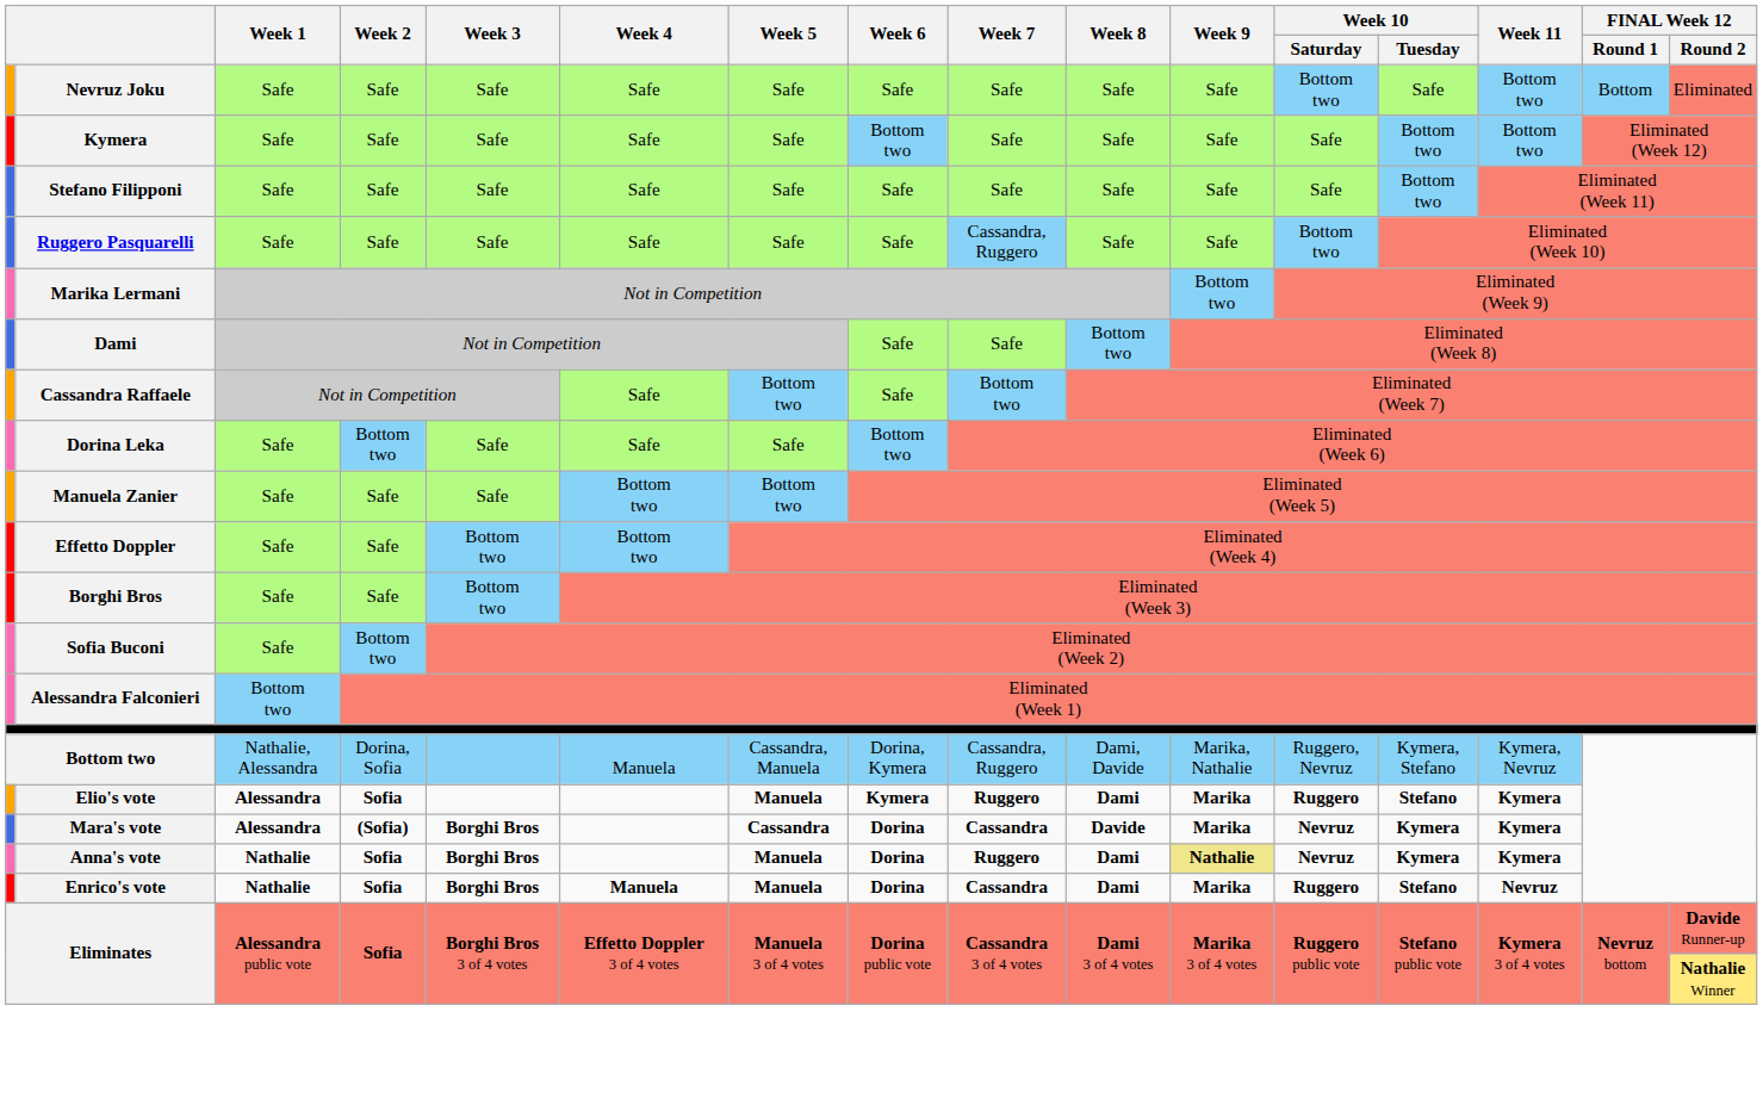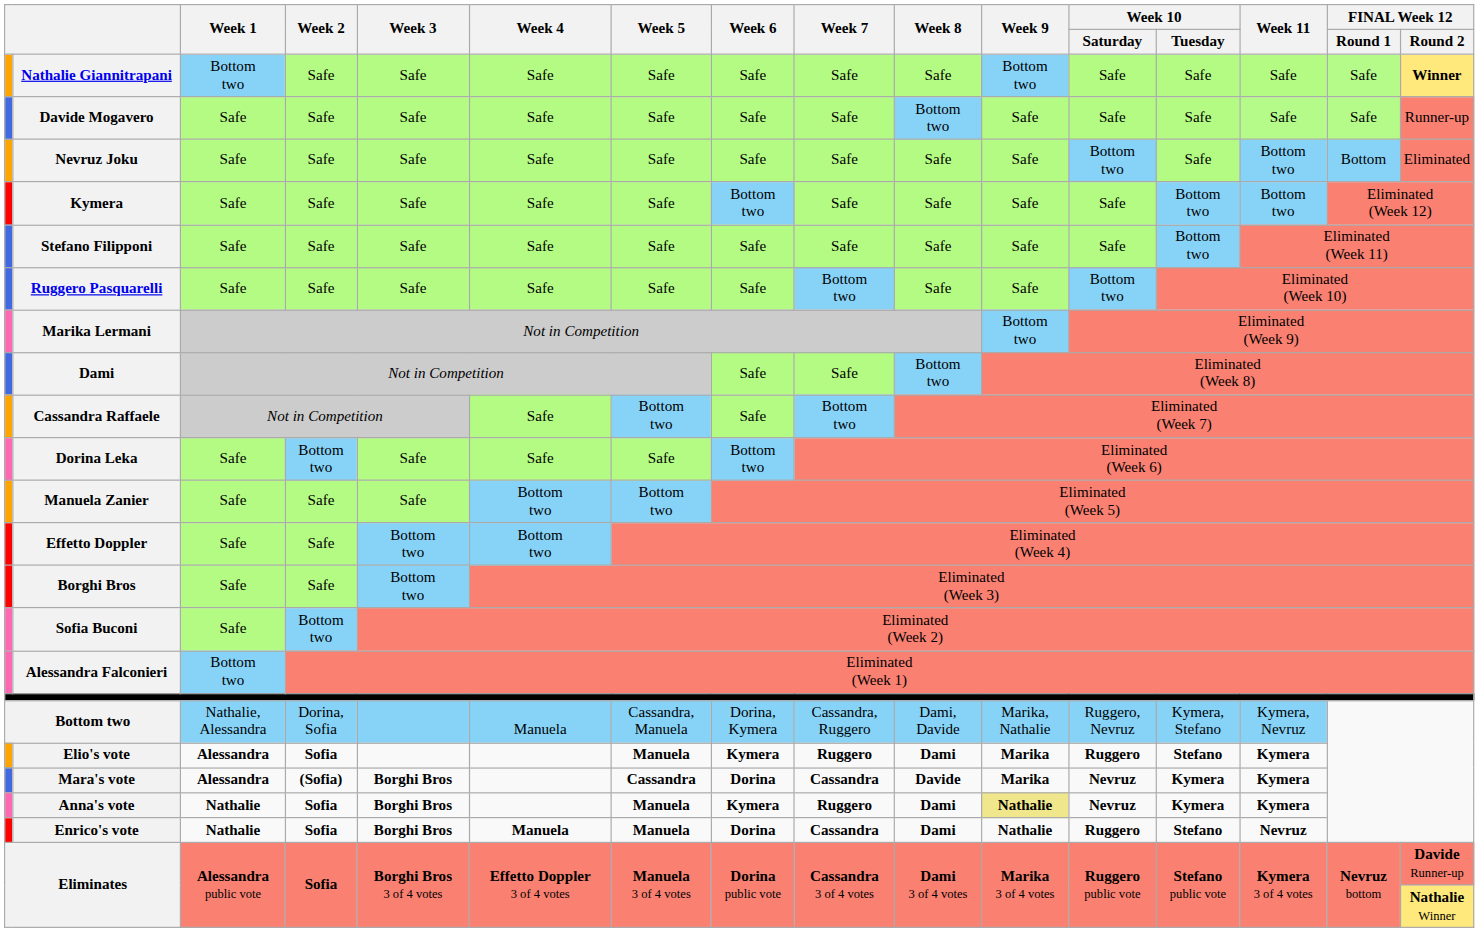 <table class="wikitable" style="text-align:center; font-size:80%">
 <tr>
 <th rowspan=2 colspan=2 style="width:12%"></th>
 <th rowspan=2>Week 1</th>
 <th rowspan=2>Week 2</th>
 <th rowspan=2>Week 3</th>
 <th rowspan=2>Week 4</th>
 <th rowspan=2>Week 5</th>
 <th rowspan=2>Week 6</th>
 <th rowspan=2>Week 7</th>
 <th rowspan=2>Week 8</th>
 <th rowspan=2>Week 9</th>
 <th colspan=2>Week 10</th>
 <th rowspan=2>Week 11</th>
 <th colspan=2>FINAL Week 12</th>
 </tr>
 <tr>
 <th>Saturday</th>
 <th>Tuesday</th>
 <th><strong>Round 1</strong></th>
 <th><strong>Round 2</strong></th>
+</tr>
+<tr>
+<th style="background:#FFA500"></th>
+<th><a href='#'>Nathalie Giannitrapani</a></th>
+<td style="background:#87D3F8">Bottom<br>two</td>
+<td style="background:#B4FB84">Safe</td>
+<td style="background:#B4FB84">Safe</td>
+<td style="background:#B4FB84">Safe</td>
+<td style="background:#B4FB84">Safe</td>
+<td style="background:#B4FB84">Safe</td>
+<td style="background:#B4FB84">Safe</td>
+<td style="background:#B4FB84">Safe</td>
+<td style="background:#87D3F8">Bottom<br>two</td>
+<td style="background:#B4FB84">Safe</td>
+<td style="background:#B4FB84">Safe</td>
+<td style="background:#B4FB84">Safe</td>
+<td style="background:#B4FB8A">Safe</td>
+<td style="background:#FFE87C"><strong>Winner</strong><br></td>
+</tr>
+<tr>
+<th style="background:#4169E1"></th>
+<th>Davide Mogavero</th>
+<td style="background:#B4FB84">Safe</td>
+<td style="background:#B4FB84">Safe</td>
+<td style="background:#B4FB84">Safe</td>
+<td style="background:#B4FB84">Safe</td>
+<td style="background:#B4FB84">Safe</td>
+<td style="background:#B4FB84">Safe</td>
+<td style="background:#B4FB84">Safe</td>
+<td style="background:#87D3F8">Bottom<br>two</td>
+<td style="background:#B4FB84">Safe</td>
+<td style="background:#B4FB84">Safe</td>
+<td style="background:#B4FB84">Safe</td>
+<td style="background:#B4FB8A">Safe</td>
+<td style="background:#B4FB8A">Safe</td>
+<td style="background:#FA8072">Runner-up<br></td>
 </tr>
 <tr>
 <th style="background:#FFA500"></th>
 <th>Nevruz Joku</th>
 <td style="background:#B4FB84">Safe</td>
 <td style="background:#B4FB84">Safe</td>
 <td style="background:#B4FB84">Safe</td>
 <td style="background:#B4FB84">Safe</td>
 <td style="background:#B4FB84">Safe</td>
 <td style="background:#B4FB84">Safe</td>
 <td style="background:#B4FB84">Safe</td>
 <td style="background:#B4FB84">Safe</td>
 <td style="background:#B4FB84">Safe</td>
 <td style="background:#87D3F8">Bottom<br>two</td>
 <td style="background:#B4FB84">Safe</td>
 <td style="background:#87D3F8">Bottom<br>two</td>
 <td style="background:#87D3F8">Bottom</td>
 <td style="background:#FA8072">Eliminated<br></td>
 </tr>
 <tr>
 <th style="background:#FF0000"></th>
 <th>Kymera</th>
 <td style="background:#B4FB84">Safe</td>
 <td style="background:#B4FB84">Safe</td>
 <td style="background:#B4FB84">Safe</td>
 <td style="background:#B4FB84">Safe</td>
 <td style="background:#B4FB84">Safe</td>
 <td style="background:#87D3F8">Bottom<br>two</td>
 <td style="background:#B4FB84">Safe</td>
 <td style="background:#B4FB84">Safe</td>
 <td style="background:#B4FB84">Safe</td>
 <td style="background:#B4FB84">Safe</td>
 <td style="background:#87D3F8">Bottom<br>two</td>
 <td style="background:#87D3F8">Bottom<br>two</td>
 <td style="background:#FA8072" colspan=2>Eliminated<br>(Week 12)</td>
 </tr>
 <tr>
 <th style="background:#4169E1"></th>
 <th>Stefano Filipponi</th>
 <td style="background:#B4FB84">Safe</td>
 <td style="background:#B4FB84">Safe</td>
 <td style="background:#B4FB84">Safe</td>
 <td style="background:#B4FB84">Safe</td>
 <td style="background:#B4FB84">Safe</td>
 <td style="background:#B4FB84">Safe</td>
 <td style="background:#B4FB84">Safe</td>
 <td style="background:#B4FB84">Safe</td>
 <td style="background:#B4FB84">Safe</td>
 <td style="background:#B4FB84">Safe</td>
 <td style="background:#87D3F8">Bottom<br>two</td>
 <td style="background:#FA8072" colspan=3>Eliminated<br>(Week 11)</td>
 </tr>
 <tr>
 <th style="background:#4169E1"></th>
 <th><a href='#'>Ruggero Pasquarelli</a></th>
 <td style="background:#B4FB84">Safe</td>
 <td style="background:#B4FB84">Safe</td>
 <td style="background:#B4FB84">Safe</td>
 <td style="background:#B4FB84">Safe</td>
 <td style="background:#B4FB84">Safe</td>
 <td style="background:#B4FB84">Safe</td>
-<td style="background:#87D3F8">Cassandra,<br>Ruggero</td>
+<td style="background:#87D3F8">Bottom<br>two</td>
 <td style="background:#B4FB84">Safe</td>
 <td style="background:#B4FB84">Safe</td>
 <td style="background:#87D3F8">Bottom<br>two</td>
 <td style="background:#FA8072" colspan=4>Eliminated<br>(Week 10)</td>
 </tr>
 <tr>
 <th style="background:#FF69B4"></th>
 <th>Marika Lermani</th>
 <td style="background:#CCCCCC;" colspan="8"><em>Not in Competition</em></td>
 <td style="background:#87D3F8">Bottom<br>two</td>
 <td style="background:#FA8072" colspan=5>Eliminated<br>(Week 9)</td>
 </tr>
 <tr>
 <th style="background:#4169E1"></th>
 <th>Dami</th>
 <td style="background:#CCCCCC;" colspan="5"><em>Not in Competition</em></td>
 <td style="background:#B4FB84">Safe</td>
 <td style="background:#B4FB84">Safe</td>
 <td style="background:#87D3F8">Bottom<br>two</td>
 <td style="background:#FA8072" colspan=6>Eliminated<br>(Week 8)</td>
 </tr>
 <tr>
 <th style="background:#FFA500"></th>
 <th>Cassandra Raffaele</th>
 <td style="background:#CCCCCC;" colspan="3"><em>Not in Competition</em></td>
 <td style="background:#B4FB84">Safe</td>
 <td style="background:#87D3F8">Bottom<br>two</td>
 <td style="background:#B4FB84">Safe</td>
 <td style="background:#87D3F8">Bottom<br>two</td>
 <td style="background:#FA8072" colspan=7>Eliminated<br>(Week 7)</td>
 </tr>
 <tr>
 <th style="background:#FF69B4"></th>
 <th>Dorina Leka</th>
 <td style="background:#B4FB84">Safe</td>
 <td style="background:#87D3F8">Bottom<br>two</td>
 <td style="background:#B4FB84">Safe</td>
 <td style="background:#B4FB84">Safe</td>
 <td style="background:#B4FB84">Safe</td>
 <td style="background:#87D3F8">Bottom<br>two</td>
 <td style="background:#FA8072" colspan=8>Eliminated<br>(Week 6)</td>
 </tr>
 <tr>
 <th style="background:#FFA500"></th>
 <th>Manuela Zanier</th>
 <td style="background:#B4FB84">Safe</td>
 <td style="background:#B4FB84">Safe</td>
 <td style="background:#B4FB84">Safe</td>
 <td style="background:#87D3F8">Bottom<br>two</td>
 <td style="background:#87D3F8">Bottom<br>two</td>
 <td style="background:#FA8072" colspan=9>Eliminated<br>(Week 5)</td>
 </tr>
 <tr>
 <th style="background:#FF0000"></th>
 <th>Effetto Doppler</th>
 <td style="background:#B4FB84">Safe</td>
 <td style="background:#B4FB84">Safe</td>
 <td style="background:#87D3F8">Bottom<br>two</td>
 <td style="background:#87D3F8">Bottom<br>two</td>
 <td style="background:#FA8072" colspan=10>Eliminated<br>(Week 4)</td>
 </tr>
 <tr>
 <th style="background:#FF0000"></th>
 <th>Borghi Bros</th>
 <td style="background:#B4FB84">Safe</td>
 <td style="background:#B4FB84">Safe</td>
 <td style="background:#87D3F8">Bottom<br>two</td>
 <td style="background:#FA8072" colspan=11>Eliminated<br>(Week 3)</td>
 </tr>
 <tr>
 <th style="background:#FF69B4"></th>
 <th>Sofia Buconi</th>
 <td style="background:#B4FB84">Safe</td>
 <td style="background:#87D3F8">Bottom<br>two</td>
 <td style="background:#FA8072" colspan=12>Eliminated<br>(Week 2)</td>
 </tr>
 <tr>
 <th style="background:#FF69B4"></th>
 <th>Alessandra Falconieri</th>
 <td style="background:#87D3F8">Bottom<br>two</td>
 <td style="background:#FA8072" colspan=13>Eliminated<br>(Week 1)</td>
 </tr>
 <tr>
 <td style="background:#000000" colspan=16></td>
 </tr>
 <tr>
 <th colspan=2>Bottom two</th>
 <td style="background:#87D3F8">Nathalie,<br>Alessandra</td>
 <td style="background:#87D3F8">Dorina,<br>Sofia</td>
 <td style="background:#87D3F8"><br></td>
 <td style="background:#87D3F8"><br>Manuela</td>
 <td style="background:#87D3F8">Cassandra,<br>Manuela</td>
 <td style="background:#87D3F8">Dorina,<br>Kymera</td>
 <td style="background:#87D3F8">Cassandra,<br>Ruggero</td>
 <td style="background:#87D3F8">Dami,<br>Davide</td>
 <td style="background:#87D3F8">Marika,<br>Nathalie</td>
 <td style="background:#87D3F8">Ruggero,<br>Nevruz</td>
 <td style="background:#87D3F8">Kymera,<br>Stefano</td>
 <td style="background:#87D3F8">Kymera,<br>Nevruz</td>
 <td colspan=2 rowspan=5></td>
 </tr>
 <tr>
 <th style="background:#FFA500"></th>
 <th>Elio's vote</th>
 <td><strong>Alessandra</strong></td>
 <td><strong>Sofia</strong></td>
 <td><strong></strong></td>
 <td><strong></strong></td>
 <td><strong>Manuela</strong></td>
 <td><strong>Kymera</strong></td>
 <td><strong>Ruggero</strong></td>
 <td><strong>Dami</strong></td>
 <td><strong>Marika</strong></td>
 <td><strong>Ruggero</strong></td>
 <td><strong>Stefano</strong></td>
 <td><strong>Kymera</strong></td>
 </tr>
 <tr>
 <th style="background:#4169E1"></th>
 <th>Mara's vote</th>
 <td><strong>Alessandra</strong></td>
 <td><strong>(Sofia)</strong></td>
 <td><strong>Borghi Bros</strong></td>
 <td><strong></strong></td>
 <td><strong>Cassandra</strong></td>
 <td><strong>Dorina</strong></td>
 <td><strong>Cassandra</strong></td>
 <td><strong>Davide</strong></td>
 <td><strong>Marika</strong></td>
 <td><strong>Nevruz</strong></td>
 <td><strong>Kymera</strong></td>
 <td><strong>Kymera</strong></td>
 </tr>
 <tr>
 <th style="background:#FF69B4"></th>
 <th>Anna's vote</th>
 <td><strong>Nathalie</strong></td>
 <td><strong>Sofia</strong></td>
 <td><strong>Borghi Bros</strong></td>
 <td><strong></strong></td>
 <td><strong>Manuela</strong></td>
-<td><strong>Dorina</strong></td>
+<td><strong>Kymera</strong></td>
 <td><strong>Ruggero</strong></td>
 <td><strong>Dami</strong></td>
 <td style="background: khaki;"><strong>Nathalie</strong></td>
 <td><strong>Nevruz</strong></td>
 <td><strong>Kymera</strong></td>
 <td><strong>Kymera</strong></td>
 </tr>
 <tr>
 <th style="background:#FF0000"></th>
 <th>Enrico's vote</th>
 <td><strong>Nathalie</strong></td>
 <td><strong>Sofia</strong></td>
 <td><strong>Borghi Bros</strong></td>
 <td><strong>Manuela</strong></td>
 <td><strong>Manuela</strong></td>
 <td><strong>Dorina</strong></td>
 <td><strong>Cassandra</strong></td>
 <td><strong>Dami</strong></td>
-<td><strong>Marika</strong></td>
+<td><strong>Nathalie</strong></td>
 <td><strong>Ruggero</strong></td>
 <td><strong>Stefano</strong></td>
 <td><strong>Nevruz</strong></td>
 </tr>
 <tr>
 <th rowspan=2 colspan=2>Eliminates</th>
 <td style="background:#FA8072" rowspan=2><strong>Alessandra</strong><br><small>public vote</small></td>
 <td style="background:#FA8072" rowspan=2><strong>Sofia</strong> <br><small></small></td>
 <td style="background:#FA8072" rowspan=2><strong>Borghi Bros</strong> <br><small>3 of 4 votes</small></td>
 <td style="background:#FA8072" rowspan=2><strong>Effetto Doppler</strong> <br><small>3 of 4 votes</small></td>
 <td style="background:#FA8072" rowspan=2><strong>Manuela</strong> <br><small>3 of 4 votes</small></td>
 <td style="background:#FA8072" rowspan=2><strong>Dorina</strong><br><small>public vote</small></td>
 <td style="background:#FA8072" rowspan=2><strong>Cassandra</strong><br><small>3 of 4 votes</small></td>
 <td style="background:#FA8072" rowspan=2><strong>Dami</strong><br><small>3 of 4 votes</small></td>
 <td style="background:#FA8072" rowspan=2><strong>Marika</strong><br><small>3 of 4 votes</small></td>
 <td style="background:#FA8072" rowspan=2><strong>Ruggero</strong><br><small>public vote</small></td>
 <td style="background:#FA8072" rowspan=2><strong>Stefano</strong><br><small>public vote</small></td>
 <td style="background:#FA8072" rowspan=2><strong>Kymera</strong><br><small>3 of 4 votes</small></td>
 <td style="background:#FA8072; width:5%" rowspan=2><strong>Nevruz</strong><br><small>bottom</small></td>
 <td style="background:#FA8072"><strong>Davide</strong><br><small>Runner-up</small></td>
 </tr>
 <tr>
 <td style="background:#FFE87C; width:5%"><strong>Nathalie</strong><br><small>Winner</small></td>
 </tr>
 </table>
